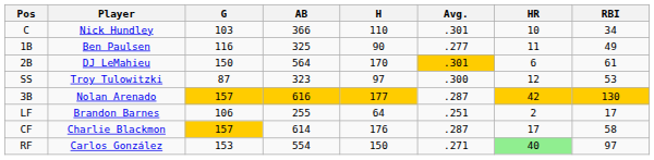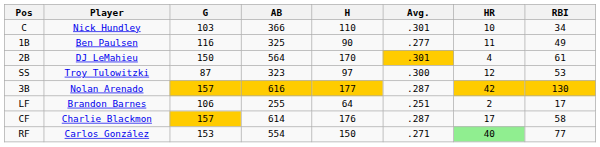 <table class="wikitable sortable">
 <tr>
 <th bgcolor="#DDDDFF" width="5%">Pos</th>
 <th bgcolor="#DDDDFF" width="16%">Player</th>
 <th bgcolor="#DDDDFF" width="9%">G</th>
 <th bgcolor="#DDDDFF" width="9%">AB</th>
 <th bgcolor="#DDDDFF" width="9%">H</th>
 <th bgcolor="#DDDDFF" width="9%">Avg.</th>
 <th bgcolor="#DDDDFF" width="9%">HR</th>
 <th bgcolor="#DDDDFF" width="9%">RBI</th>
 </tr>
 <tr align="center">
 <td>C</td>
 <td><a href='#'>Nick Hundley</a></td>
 <td>103</td>
 <td>366</td>
 <td>110</td>
 <td>.301</td>
 <td>10</td>
 <td>34</td>
 </tr>
 <tr align="center">
 <td>1B</td>
 <td><a href='#'>Ben Paulsen</a></td>
 <td>116</td>
 <td>325</td>
 <td>90</td>
 <td>.277</td>
 <td>11</td>
 <td>49</td>
 </tr>
 <tr align="center">
 <td>2B</td>
 <td><a href='#'>DJ LeMahieu</a></td>
 <td>150</td>
 <td>564</td>
 <td>170</td>
 <td bgcolor="#FFCC00">.301</td>
-<td>6</td>
+<td>4</td>
 <td>61</td>
 </tr>
 <tr align="center">
 <td>SS</td>
 <td><a href='#'>Troy Tulowitzki</a></td>
 <td>87</td>
 <td>323</td>
 <td>97</td>
 <td>.300</td>
 <td>12</td>
 <td>53</td>
 </tr>
 <tr align="center">
 <td>3B</td>
 <td><a href='#'>Nolan Arenado</a></td>
 <td bgcolor="#FFCC00">157</td>
 <td bgcolor="#FFCC00">616</td>
 <td bgcolor="#FFCC00">177</td>
 <td>.287</td>
 <td bgcolor="#FFCC00">42</td>
 <td bgcolor="#FFCC00">130</td>
 </tr>
 <tr align="center">
 <td>LF</td>
 <td><a href='#'>Brandon Barnes</a></td>
 <td>106</td>
 <td>255</td>
 <td>64</td>
 <td>.251</td>
 <td>2</td>
 <td>17</td>
 </tr>
 <tr align="center">
 <td>CF</td>
 <td><a href='#'>Charlie Blackmon</a></td>
 <td bgcolor="#FFCC00">157</td>
 <td>614</td>
 <td>176</td>
 <td>.287</td>
 <td>17</td>
 <td>58</td>
 </tr>
 <tr align="center">
 <td>RF</td>
 <td><a href='#'>Carlos González</a></td>
 <td>153</td>
 <td>554</td>
 <td>150</td>
 <td>.271</td>
 <td style="background: lightgreen;">40</td>
-<td>97</td>
+<td>77</td>
 </tr>
 </table>
